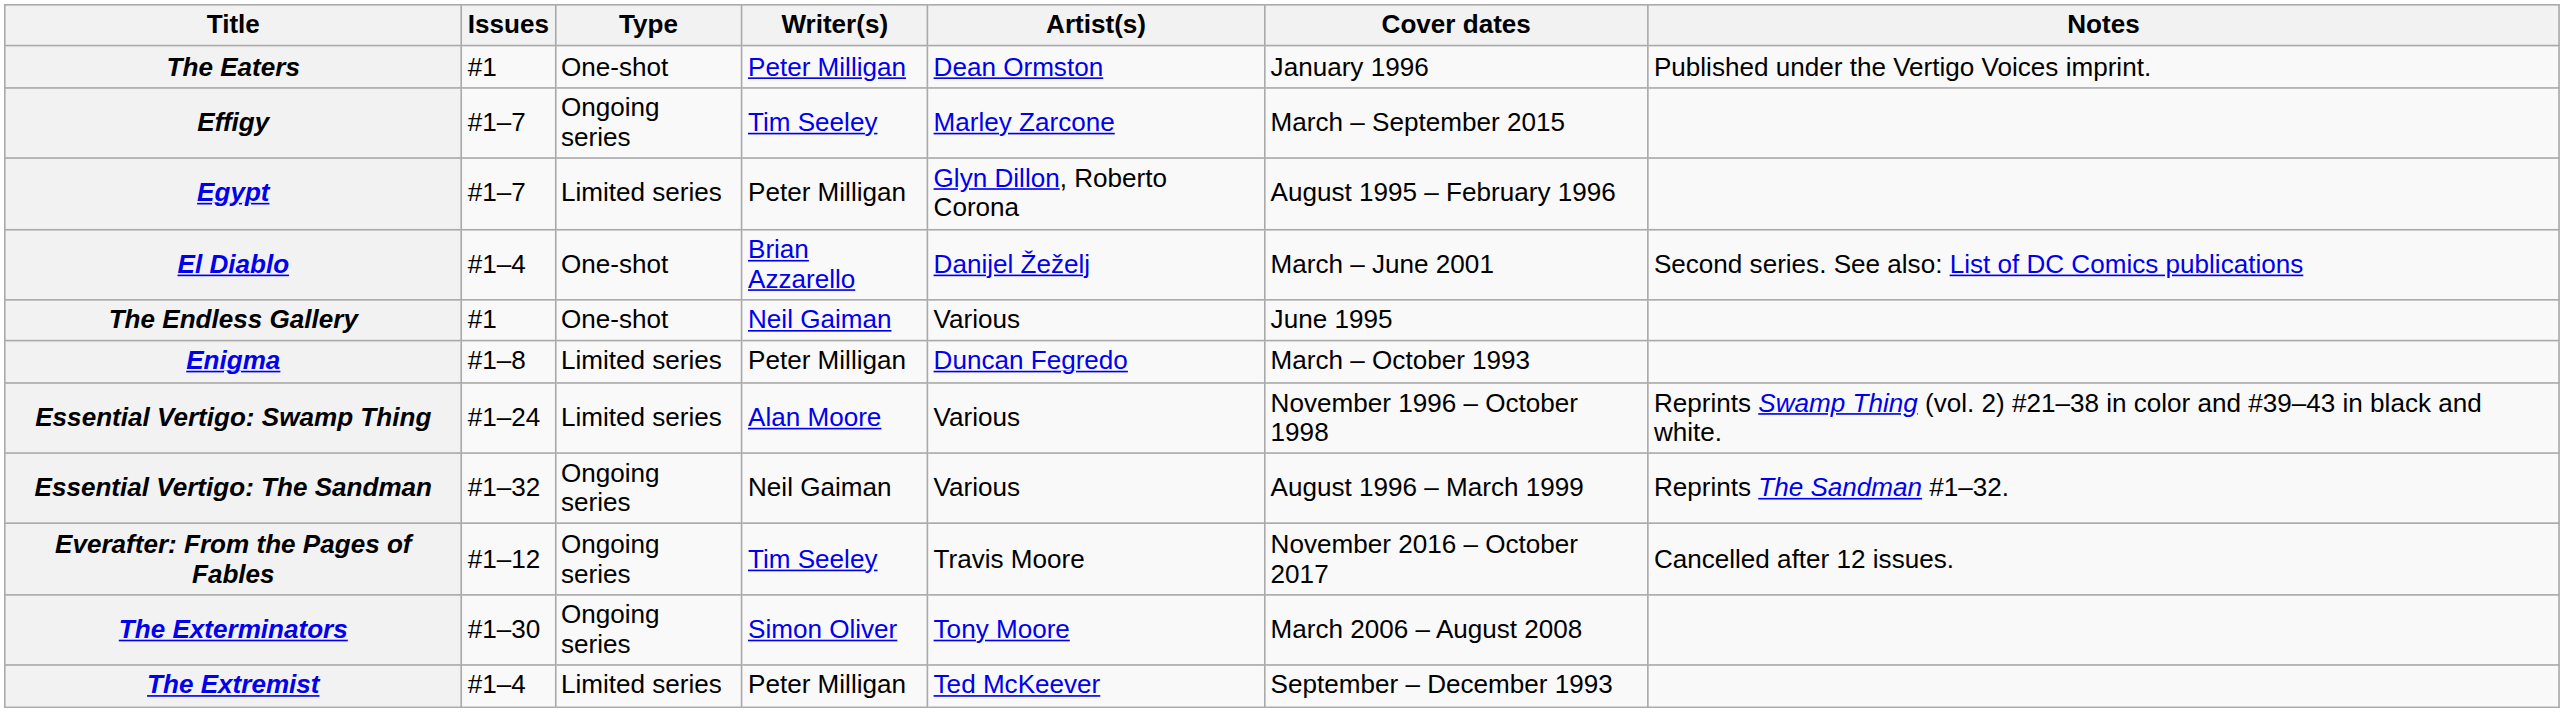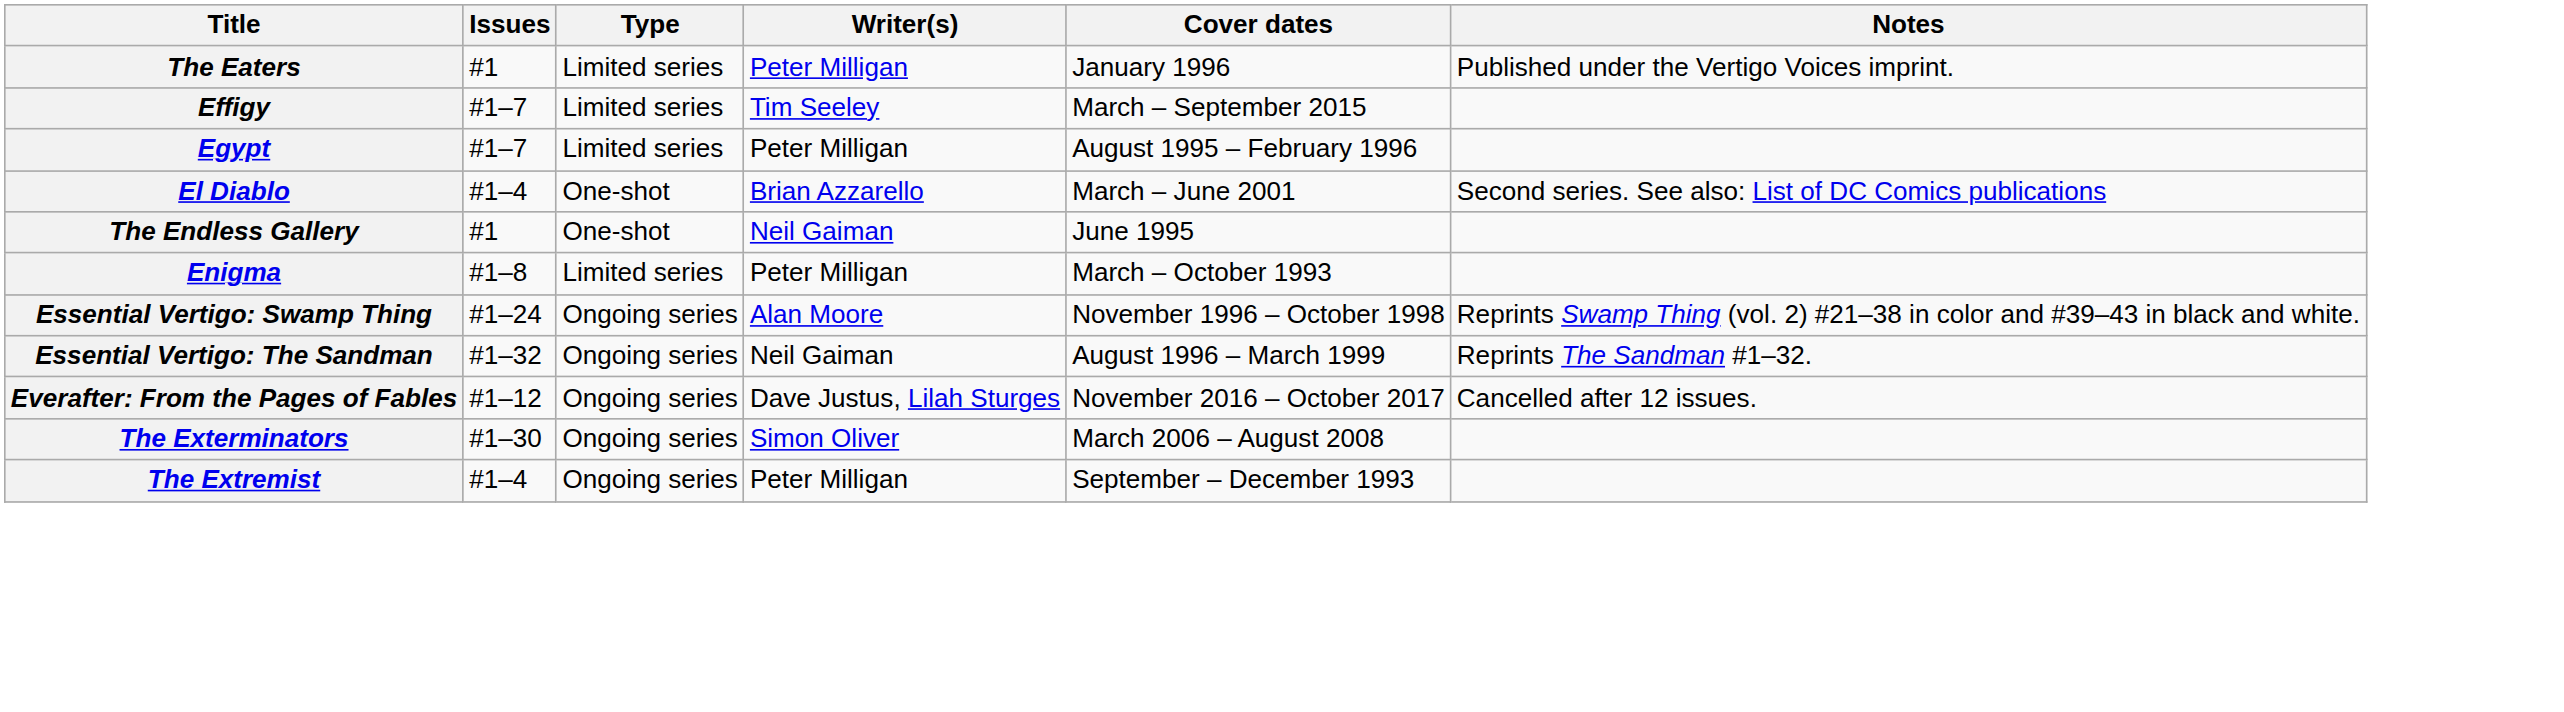 <table class="wikitable">
 <tr>
 <th>Title</th>
 <th>Issues</th>
 <th>Type</th>
 <th>Writer(s)</th>
-<th>Artist(s)</th>
 <th>Cover dates</th>
 <th>Notes</th>
 </tr>
 <tr>
 <th><em>The Eaters</em></th>
 <td>#1</td>
-<td>One-shot</td>
+<td>Limited series</td>
 <td><a href='#'>Peter Milligan</a></td>
-<td><a href='#'>Dean Ormston</a></td>
 <td>January 1996</td>
 <td>Published under the Vertigo Voices imprint.</td>
 </tr>
 <tr>
 <th><em>Effigy</em></th>
 <td>#1–7</td>
-<td>Ongoing series</td>
+<td>Limited series</td>
 <td><a href='#'>Tim Seeley</a></td>
-<td><a href='#'>Marley Zarcone</a></td>
 <td>March – September 2015</td>
 <td></td>
 </tr>
 <tr>
 <th><em><a href='#'>Egypt</a></em></th>
 <td>#1–7</td>
 <td>Limited series</td>
 <td>Peter Milligan</td>
-<td><a href='#'>Glyn Dillon</a>, Roberto Corona</td>
 <td>August 1995 – February 1996</td>
 <td></td>
 </tr>
 <tr>
 <th><em><a href='#'>El Diablo</a></em></th>
 <td>#1–4</td>
 <td>One-shot</td>
 <td><a href='#'>Brian Azzarello</a></td>
-<td><a href='#'>Danijel Žeželj</a></td>
 <td>March – June 2001</td>
 <td>Second series. See also: <a href='#'>List of DC Comics publications</a></td>
 </tr>
 <tr>
 <th><em>The Endless Gallery</em></th>
 <td>#1</td>
 <td>One-shot</td>
 <td><a href='#'>Neil Gaiman</a></td>
-<td>Various</td>
 <td>June 1995</td>
 <td></td>
 </tr>
 <tr>
 <th><em><a href='#'>Enigma</a></em></th>
 <td>#1–8</td>
 <td>Limited series</td>
 <td>Peter Milligan</td>
-<td><a href='#'>Duncan Fegredo</a></td>
 <td>March – October 1993</td>
 <td></td>
 </tr>
 <tr>
 <th><em>Essential Vertigo: Swamp Thing</em></th>
 <td>#1–24</td>
-<td>Limited series</td>
+<td>Ongoing series</td>
 <td><a href='#'>Alan Moore</a></td>
-<td>Various</td>
 <td>November 1996 – October 1998</td>
 <td>Reprints <em><a href='#'>Swamp Thing</a></em> (vol. 2) #21–38 in color and #39–43 in black and white.</td>
 </tr>
 <tr>
 <th><em>Essential Vertigo: The Sandman</em></th>
 <td>#1–32</td>
 <td>Ongoing series</td>
 <td>Neil Gaiman</td>
-<td>Various</td>
 <td>August 1996 – March 1999</td>
 <td>Reprints <em><a href='#'>The Sandman</a></em> #1–32.</td>
 </tr>
 <tr>
 <th><em>Everafter: From the Pages of Fables</em></th>
 <td>#1–12</td>
 <td>Ongoing series</td>
-<td><a href='#'>Tim Seeley</a></td>
-<td>Travis Moore</td>
+<td>Dave Justus, <a href='#'>Lilah Sturges</a></td>
 <td>November 2016 – October 2017</td>
 <td>Cancelled after 12 issues.</td>
 </tr>
 <tr>
 <th><em><a href='#'>The Exterminators</a></em></th>
 <td>#1–30</td>
 <td>Ongoing series</td>
 <td><a href='#'>Simon Oliver</a></td>
-<td><a href='#'>Tony Moore</a></td>
 <td>March 2006 – August 2008</td>
 <td></td>
 </tr>
 <tr>
 <th><em><a href='#'>The Extremist</a></em></th>
 <td>#1–4</td>
-<td>Limited series</td>
+<td>Ongoing series</td>
 <td>Peter Milligan</td>
-<td><a href='#'>Ted McKeever</a></td>
 <td>September – December 1993</td>
 <td></td>
 </tr>
 </table>
